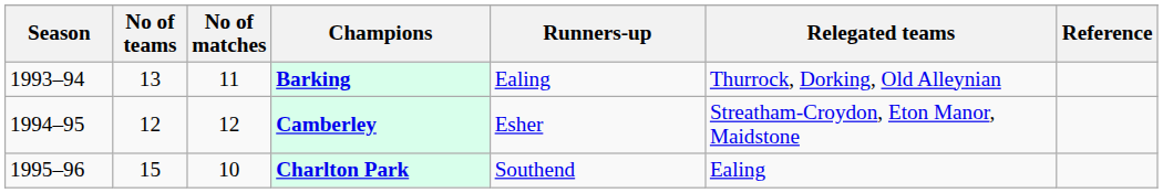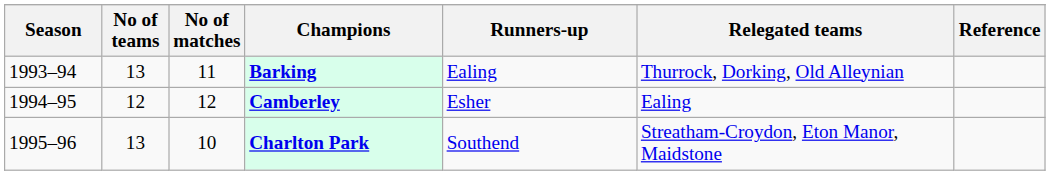 <table class="wikitable">
 <tr>
 </tr>
 <tr>
 <th style="width:80px;">Season</th>
 <th style="width:50px;">No of teams</th>
 <th style="width:50px;">No of matches</th>
 <th style="width:175px;">Champions</th>
 <th style="width:175px;">Runners-up</th>
 <th style="width:300px;">Relegated teams</th>
 <th style="width:50px;">Reference</th>
 </tr>
 <tr>
 <td>1993–94</td>
 <td style="text-align: center;">13</td>
 <td style="text-align: center;">11</td>
 <td style="background:#d8ffeb;"><strong><a href='#'>Barking</a></strong></td>
 <td><a href='#'>Ealing</a></td>
 <td><a href='#'>Thurrock</a>, <a href='#'>Dorking</a>, <a href='#'>Old Alleynian</a></td>
 <td></td>
 </tr>
 <tr>
 <td>1994–95</td>
 <td style="text-align: center;">12</td>
 <td style="text-align: center;">12</td>
 <td style="background:#d8ffeb;"><strong><a href='#'>Camberley</a></strong></td>
 <td><a href='#'>Esher</a></td>
-<td><a href='#'>Streatham-Croydon</a>, <a href='#'>Eton Manor</a>, <a href='#'>Maidstone</a></td>
+<td><a href='#'>Ealing</a></td>
 <td></td>
 </tr>
 <tr>
 <td>1995–96</td>
-<td style="text-align: center;">15</td>
+<td style="text-align: center;">13</td>
 <td style="text-align: center;">10</td>
 <td style="background:#d8ffeb;"><strong><a href='#'>Charlton Park</a></strong></td>
 <td><a href='#'>Southend</a></td>
-<td><a href='#'>Ealing</a></td>
+<td><a href='#'>Streatham-Croydon</a>, <a href='#'>Eton Manor</a>, <a href='#'>Maidstone</a></td>
 <td></td>
 </tr>
 </table>
